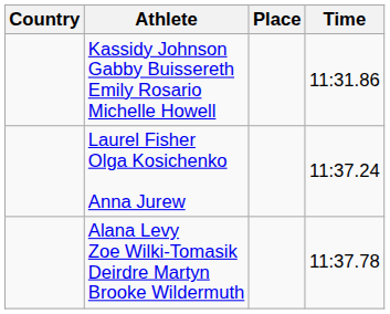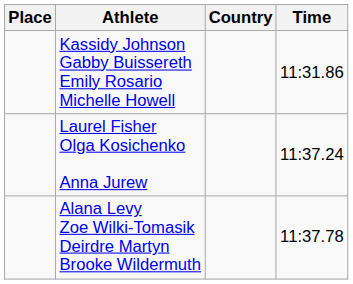 <table class="wikitable">
 <tr>
+<th>Place</th>
+<th>Athlete</th>
 <th>Country</th>
-<th>Athlete</th>
-<th>Place</th>
 <th>Time</th>
 </tr>
 <tr>
+<td align=center></td>
+<td><a href='#'>Kassidy Johnson</a><br><a href='#'>Gabby Buissereth</a><br><a href='#'>Emily Rosario</a><br><a href='#'>Michelle Howell</a></td>
 <td></td>
-<td><a href='#'>Kassidy Johnson</a><br><a href='#'>Gabby Buissereth</a><br><a href='#'>Emily Rosario</a><br><a href='#'>Michelle Howell</a></td>
-<td align=center></td>
 <td>11:31.86</td>
 </tr>
 <tr>
+<td align=center></td>
+<td><a href='#'>Laurel Fisher</a><br><a href='#'>Olga Kosichenko</a><br><br><a href='#'>Anna Jurew</a></td>
 <td></td>
-<td><a href='#'>Laurel Fisher</a><br><a href='#'>Olga Kosichenko</a><br><br><a href='#'>Anna Jurew</a></td>
-<td align=center></td>
 <td>11:37.24</td>
 </tr>
 <tr>
+<td align=center></td>
+<td><a href='#'>Alana Levy</a><br><a href='#'>Zoe Wilki-Tomasik</a><br><a href='#'>Deirdre Martyn</a><br><a href='#'>Brooke Wildermuth</a></td>
 <td></td>
-<td><a href='#'>Alana Levy</a><br><a href='#'>Zoe Wilki-Tomasik</a><br><a href='#'>Deirdre Martyn</a><br><a href='#'>Brooke Wildermuth</a></td>
-<td align=center></td>
 <td>11:37.78</td>
 </tr>
 </table>
